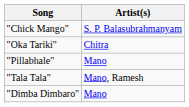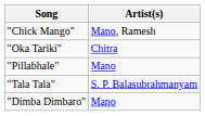 <table class="wikitable tracklist" style="font-size:95%;">
 <tr>
 <th>Song</th>
 <th>Artist(s)</th>
 </tr>
 <tr>
 <td>"Chick Mango"</td>
-<td><a href='#'>S. P. Balasubrahmanyam</a></td>
+<td><a href='#'>Mano</a>, Ramesh</td>
 </tr>
 <tr>
 <td>"Oka Tariki"</td>
 <td><a href='#'>Chitra</a></td>
 </tr>
 <tr>
 <td>"Pillabhale"</td>
 <td><a href='#'>Mano</a></td>
 </tr>
 <tr>
 <td>"Tala Tala"</td>
-<td><a href='#'>Mano</a>, Ramesh</td>
+<td><a href='#'>S. P. Balasubrahmanyam</a></td>
 </tr>
 <tr>
 <td>"Dimba Dimbaro"</td>
 <td><a href='#'>Mano</a></td>
 </tr>
 </table>
